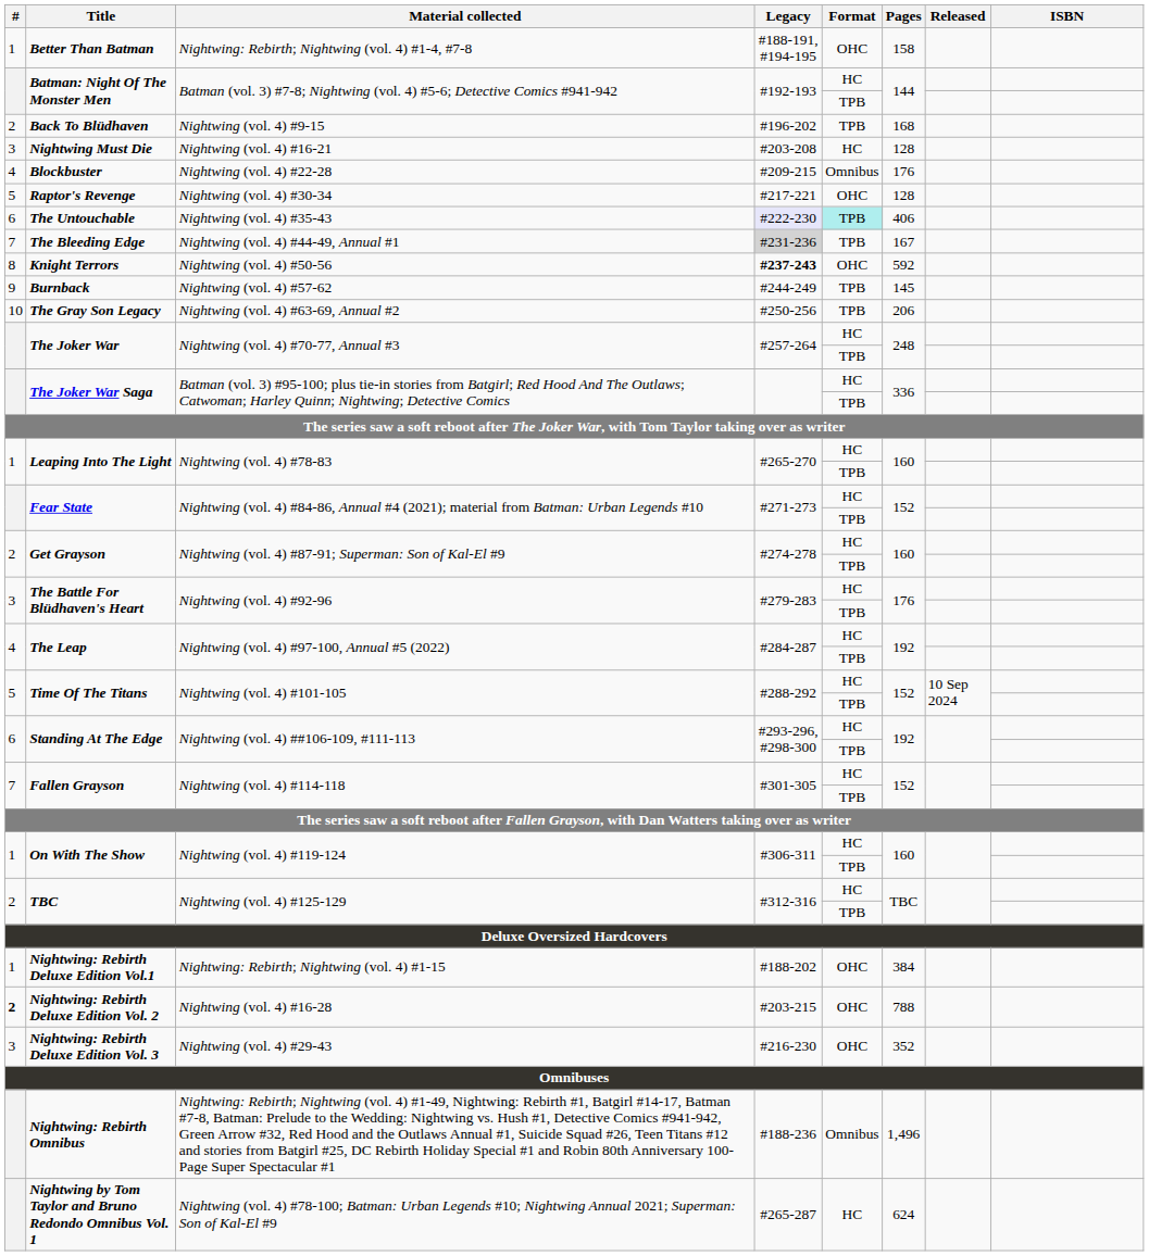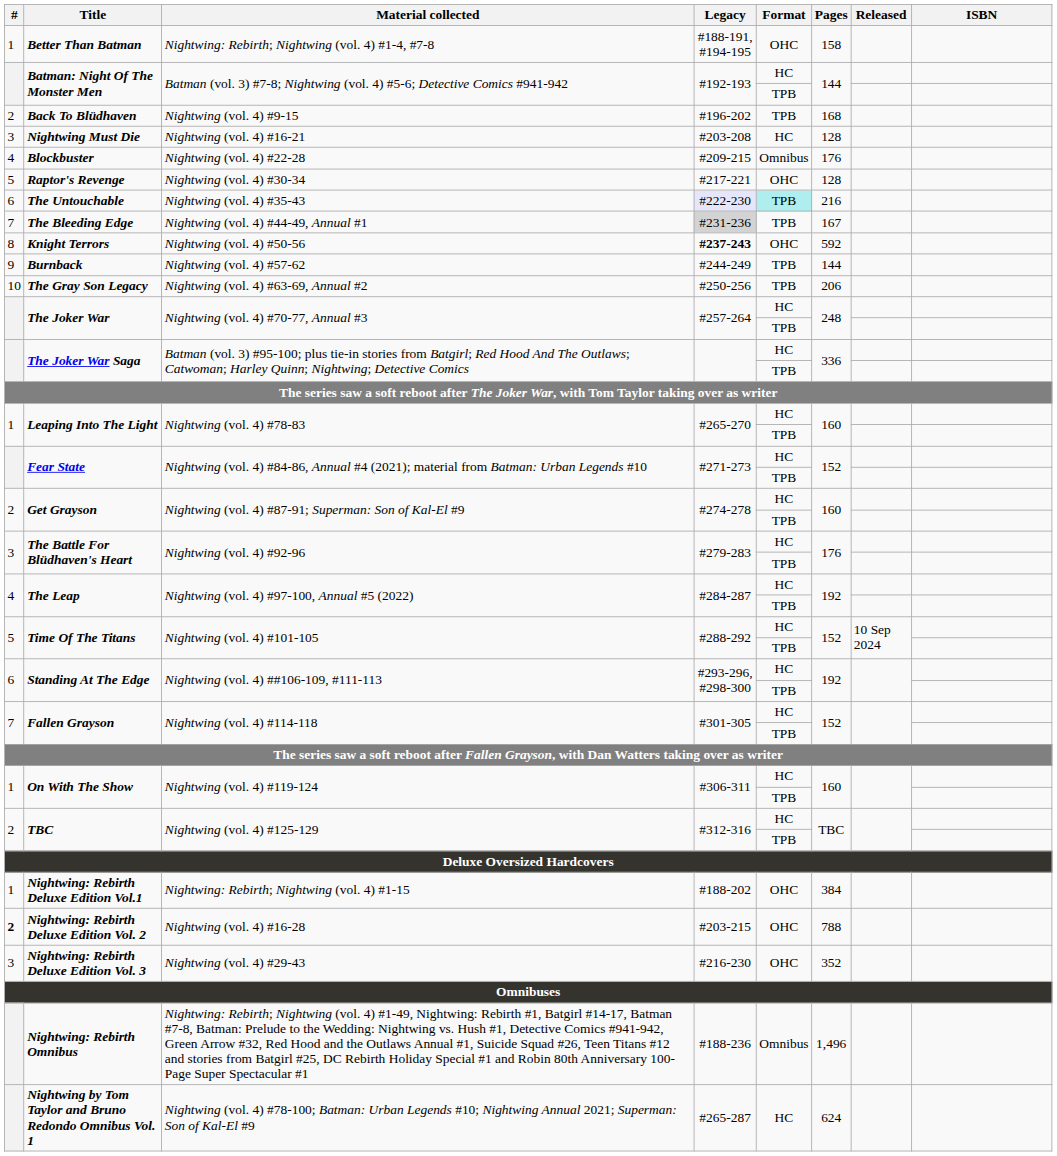 <table class="wikitable">
 <tr>
 <th>#</th>
 <th>Title</th>
 <th>Material collected</th>
 <th>Legacy</th>
 <th>Format</th>
 <th>Pages</th>
 <th>Released</th>
 <th style="width: 10em;">ISBN</th>
 </tr>
 <tr>
 <td>1</td>
 <td><strong><em>Better Than Batman</em></strong></td>
 <td><em>Nightwing: Rebirth</em>; <em>Nightwing</em> (vol. 4) #1-4, #7-8</td>
 <td style="text-align: center;">#188-191, #194-195</td>
 <td style="text-align: center;">OHC</td>
 <td style="text-align: center;">158</td>
 <td></td>
 <td></td>
 </tr>
 <tr>
 <th style="background-color: light grey;" rowspan=2></th>
 <td rowspan=2><strong><em>Batman: Night Of The Monster Men</em></strong></td>
 <td rowspan=2><em>Batman</em> (vol. 3) #7-8; <em>Nightwing</em> (vol. 4) #5-6; <em>Detective Comics</em> #941-942</td>
 <td rowspan=2 style="text-align: center;">#192-193</td>
 <td style="text-align: center;">HC</td>
 <td rowspan=2 style="text-align: center;">144</td>
 <td></td>
 <td></td>
 </tr>
 <tr>
 <td style="text-align: center;">TPB</td>
 <td></td>
 <td></td>
 </tr>
 <tr>
 <td>2</td>
 <td><strong><em>Back To Blüdhaven</em></strong></td>
 <td><em>Nightwing</em> (vol. 4) #9-15</td>
 <td style="text-align: center;">#196-202</td>
 <td style="text-align: center;">TPB</td>
 <td style="text-align: center;">168</td>
 <td></td>
 <td></td>
 </tr>
 <tr>
 <td>3</td>
 <td><strong><em>Nightwing Must Die</em></strong></td>
 <td><em>Nightwing</em> (vol. 4) #16-21</td>
 <td style="text-align: center;">#203-208</td>
 <td style="text-align: center;">HC</td>
 <td style="text-align: center;">128</td>
 <td></td>
 <td></td>
 </tr>
 <tr>
 <td>4</td>
 <td><strong><em>Blockbuster</em></strong></td>
 <td><em>Nightwing</em> (vol. 4) #22-28</td>
 <td style="text-align: center;">#209-215</td>
 <td style="text-align: center;">Omnibus</td>
 <td style="text-align: center;">176</td>
 <td></td>
 <td></td>
 </tr>
 <tr>
 <td>5</td>
 <td><strong><em>Raptor's Revenge</em></strong></td>
 <td><em>Nightwing</em> (vol. 4) #30-34</td>
 <td style="text-align: center;">#217-221</td>
 <td style="text-align: center;">OHC</td>
 <td style="text-align: center;">128</td>
 <td></td>
 <td></td>
 </tr>
 <tr>
 <td>6</td>
 <td><strong><em>The Untouchable</em></strong></td>
 <td><em>Nightwing</em> (vol. 4) #35-43</td>
 <td style="background: lavender; text-align: center;">#222-230</td>
 <td style="background: paleturquoise; text-align: center;">TPB</td>
-<td style="text-align: center;">406</td>
+<td style="text-align: center;">216</td>
 <td></td>
 <td></td>
 </tr>
 <tr>
 <td>7</td>
 <td><strong><em>The Bleeding Edge</em></strong></td>
 <td><em>Nightwing</em> (vol. 4) #44-49, <em>Annual</em> #1</td>
 <td style="background: lightgrey; text-align: center;">#231-236</td>
 <td style="text-align: center;">TPB</td>
 <td style="text-align: center;">167</td>
 <td></td>
 <td></td>
 </tr>
 <tr>
 <td>8</td>
 <td><strong><em>Knight Terrors</em></strong></td>
 <td><em>Nightwing</em> (vol. 4) #50-56</td>
 <td style="text-align: center;"><strong>#237-243</strong></td>
 <td style="text-align: center;">OHC</td>
 <td style="text-align: center;">592</td>
 <td></td>
 <td></td>
 </tr>
 <tr>
 <td>9</td>
 <td><strong><em>Burnback</em></strong></td>
 <td><em>Nightwing</em> (vol. 4) #57-62</td>
 <td style="text-align: center;">#244-249</td>
 <td style="text-align: center;">TPB</td>
-<td style="text-align: center;">145</td>
+<td style="text-align: center;">144</td>
 <td></td>
 <td></td>
 </tr>
 <tr>
 <td>10</td>
 <td><strong><em>The Gray Son Legacy</em></strong></td>
 <td><em>Nightwing</em> (vol. 4) #63-69, <em>Annual</em> #2</td>
 <td style="text-align: center;">#250-256</td>
 <td style="text-align: center;">TPB</td>
 <td style="text-align: center;">206</td>
 <td></td>
 <td></td>
 </tr>
 <tr>
 <th style="background-color: light grey;" rowspan=2></th>
 <td rowspan=2><strong><em>The Joker War</em></strong></td>
 <td rowspan=2><em>Nightwing</em> (vol. 4) #70-77, <em>Annual</em> #3</td>
 <td rowspan=2 style="text-align: center;">#257-264</td>
 <td style="text-align: center;">HC</td>
 <td rowspan=2 style="text-align: center;">248</td>
 <td></td>
 <td></td>
 </tr>
 <tr>
 <td style="text-align: center;">TPB</td>
 <td></td>
 <td></td>
 </tr>
 <tr>
 <th style="background-color: light grey;" rowspan=2></th>
 <td rowspan=2><strong><em><a href='#'>The Joker War</a> Saga</em></strong></td>
 <td rowspan=2><em>Batman</em> (vol. 3) #95-100; plus tie-in stories from <em>Batgirl</em>; <em>Red Hood And The Outlaws</em>; <em>Catwoman</em>; <em>Harley Quinn</em>; <em>Nightwing</em>; <em>Detective Comics</em></td>
 <td rowspan=2 style="text-align: center;"></td>
 <td style="text-align: center;">HC</td>
 <td rowspan=2 style="text-align: center;">336</td>
 <td></td>
 <td></td>
 </tr>
 <tr>
 <td style="text-align: center;">TPB</td>
 <td></td>
 <td></td>
 </tr>
 <tr>
 <td colspan=8 style="background-color: grey; color: white; text-align: center;"><strong>The series saw a soft reboot after <em>The Joker War</em>, with Tom Taylor taking over as writer</strong></td>
 </tr>
 <tr>
 <td rowspan=2>1</td>
 <td rowspan=2><strong><em>Leaping Into The Light</em></strong></td>
 <td rowspan=2><em>Nightwing</em> (vol. 4) #78-83</td>
 <td rowspan=2 style="text-align: center;">#265-270</td>
 <td style="text-align: center;">HC</td>
 <td rowspan=2 style="text-align: center;">160</td>
 <td></td>
 <td></td>
 </tr>
 <tr>
 <td style="text-align: center;">TPB</td>
 <td></td>
 <td></td>
 </tr>
 <tr>
 <th style="background-color: light grey;" rowspan=2></th>
 <td rowspan=2><strong><em><a href='#'>Fear State</a></em></strong></td>
 <td rowspan=2><em>Nightwing</em> (vol. 4) #84-86, <em>Annual</em> #4 (2021); material from <em>Batman: Urban Legends</em> #10</td>
 <td rowspan=2 style="text-align: center;">#271-273</td>
 <td style="text-align: center;">HC</td>
 <td rowspan=2 style="text-align: center;">152</td>
 <td></td>
 <td></td>
 </tr>
 <tr>
 <td style="text-align: center;">TPB</td>
 <td></td>
 <td></td>
 </tr>
 <tr>
 <td rowspan=2>2</td>
 <td rowspan=2><strong><em>Get Grayson</em></strong></td>
 <td rowspan=2><em>Nightwing</em> (vol. 4) #87-91; <em>Superman: Son of Kal-El</em> #9</td>
 <td rowspan=2 style="text-align: center;">#274-278</td>
 <td style="text-align: center;">HC</td>
 <td rowspan=2 style="text-align: center;">160</td>
 <td></td>
 <td></td>
 </tr>
 <tr>
 <td style="text-align: center;">TPB</td>
 <td></td>
 <td></td>
 </tr>
 <tr>
 <td rowspan=2>3</td>
 <td rowspan=2><strong><em>The Battle For Blüdhaven's Heart</em></strong></td>
 <td rowspan=2><em>Nightwing</em> (vol. 4) #92-96</td>
 <td rowspan=2 style="text-align: center;">#279-283</td>
 <td style="text-align: center;">HC</td>
 <td rowspan=2 style="text-align: center;">176</td>
 <td></td>
 <td></td>
 </tr>
 <tr>
 <td style="text-align: center;">TPB</td>
 <td></td>
 <td></td>
 </tr>
 <tr>
 <td rowspan=2>4</td>
 <td rowspan=2><strong><em>The Leap</em></strong></td>
 <td rowspan=2><em>Nightwing</em> (vol. 4) #97-100, <em>Annual</em> #5 (2022)</td>
 <td rowspan=2 style="text-align: center;">#284-287</td>
 <td style="text-align: center;">HC</td>
 <td rowspan=2 style="text-align: center;">192</td>
 <td></td>
 <td></td>
 </tr>
 <tr>
 <td style="text-align: center;">TPB</td>
 <td></td>
 <td></td>
 </tr>
 <tr>
 <td rowspan=2>5</td>
 <td rowspan=2><strong><em>Time Of The Titans</em></strong></td>
 <td rowspan=2><em>Nightwing</em> (vol. 4) #101-105</td>
 <td rowspan=2 style="text-align: center;">#288-292</td>
 <td style="text-align: center;">HC</td>
 <td rowspan=2 style="text-align: center;">152</td>
 <td rowspan=2>10 Sep 2024</td>
 <td></td>
 </tr>
 <tr>
 <td style="text-align: center;">TPB</td>
 <td></td>
 </tr>
 <tr>
 <td rowspan=2>6</td>
 <td rowspan=2><strong><em>Standing At The Edge</em></strong></td>
 <td rowspan=2><em>Nightwing</em> (vol. 4) ##106-109, #111-113</td>
 <td rowspan=2 style="text-align: center;">#293-296, #298-300</td>
 <td style="text-align: center;">HC</td>
 <td rowspan=2 style="text-align: center;">192</td>
 <td rowspan=2></td>
 <td></td>
 </tr>
 <tr>
 <td style="text-align: center;">TPB</td>
 <td></td>
 </tr>
 <tr>
 <td rowspan=2>7</td>
 <td rowspan=2><strong><em>Fallen Grayson</em></strong></td>
 <td rowspan=2><em>Nightwing</em> (vol. 4) #114-118</td>
 <td rowspan=2 style="text-align: center;">#301-305</td>
 <td style="text-align: center;">HC</td>
 <td rowspan=2 style="text-align: center;">152</td>
 <td rowspan=2></td>
 <td></td>
 </tr>
 <tr>
 <td style="text-align: center;">TPB</td>
 <td></td>
 </tr>
 <tr>
 <td colspan=8 style="background-color: grey; color: white; text-align: center;"><strong>The series saw a soft reboot after <em>Fallen Grayson</em>, with Dan Watters taking over as writer</strong></td>
 </tr>
 <tr>
 <td rowspan=2>1</td>
 <td rowspan=2><strong><em>On With The Show</em></strong></td>
 <td rowspan=2><em>Nightwing</em> (vol. 4) #119-124</td>
 <td rowspan=2 style="text-align: center;">#306-311</td>
 <td style="text-align: center;">HC</td>
 <td rowspan=2 style="text-align: center;">160</td>
 <td rowspan=2></td>
 <td></td>
 </tr>
 <tr>
 <td style="text-align: center;">TPB</td>
 <td></td>
 </tr>
 <tr>
 <td rowspan=2>2</td>
 <td rowspan=2><strong><em>TBC</em></strong></td>
 <td rowspan=2><em>Nightwing</em> (vol. 4) #125-129</td>
 <td rowspan=2 style="text-align: center;">#312-316</td>
 <td style="text-align: center;">HC</td>
 <td rowspan=2 style="text-align: center;">TBC</td>
 <td rowspan=2></td>
 <td></td>
 </tr>
 <tr>
 <td style="text-align: center;">TPB</td>
 <td></td>
 </tr>
 <tr>
 <th colspan=8 style="background-color: #35332D; color: white;">Deluxe Oversized Hardcovers</th>
 </tr>
 <tr>
 <td>1</td>
 <td><strong><em>Nightwing: Rebirth Deluxe Edition Vol.1</em></strong></td>
 <td><em>Nightwing: Rebirth</em>; <em>Nightwing</em> (vol. 4) #1-15</td>
 <td style="text-align: center;">#188-202</td>
 <td style="text-align: center;">OHC</td>
 <td style="text-align: center;">384</td>
 <td></td>
 <td></td>
 </tr>
 <tr>
 <td><strong>2</strong></td>
 <td><strong><em>Nightwing: Rebirth Deluxe Edition Vol. 2</em></strong></td>
 <td><em>Nightwing</em> (vol. 4) #16-28</td>
 <td style="text-align: center;">#203-215</td>
 <td style="text-align: center;">OHC</td>
 <td style="text-align: center;">788</td>
 <td></td>
 <td></td>
 </tr>
 <tr>
 <td>3</td>
 <td><strong><em>Nightwing: Rebirth Deluxe Edition Vol. 3</em></strong></td>
 <td><em>Nightwing</em> (vol. 4) #29-43</td>
 <td style="text-align: center;">#216-230</td>
 <td style="text-align: center;">OHC</td>
 <td style="text-align: center;">352</td>
 <td></td>
 <td></td>
 </tr>
 <tr>
 <th colspan=8 style="background-color: #35332D; color: white;">Omnibuses</th>
 </tr>
 <tr>
 <th style="background-color: light grey;"></th>
 <td><strong><em>Nightwing: Rebirth Omnibus</em></strong></td>
 <td><em>Nightwing: Rebirth</em>; <em>Nightwing</em> (vol. 4) #1-49, Nightwing: Rebirth #1, Batgirl #14-17, Batman #7-8, Batman: Prelude to the Wedding: Nightwing vs. Hush #1, Detective Comics #941-942, Green Arrow #32, Red Hood and the Outlaws Annual #1, Suicide Squad #26, Teen Titans #12 and stories from Batgirl #25, DC Rebirth Holiday Special #1 and Robin 80th Anniversary 100-Page Super Spectacular #1</td>
 <td style="text-align: center;">#188-236</td>
 <td style="text-align: center;">Omnibus</td>
 <td style="text-align: center;">1,496</td>
 <td></td>
 <td></td>
 </tr>
 <tr>
 <th style="background-color: light grey;"></th>
 <td><strong><em>Nightwing by Tom Taylor and Bruno Redondo Omnibus Vol. 1</em></strong></td>
 <td><em>Nightwing</em> (vol. 4) #78-100; <em>Batman: Urban Legends</em> #10; <em>Nightwing Annual</em> 2021; <em>Superman: Son of Kal-El</em> #9</td>
 <td style="text-align: center;">#265-287</td>
 <td style="text-align: center;">HC</td>
 <td style="text-align: center;">624</td>
 <td></td>
 <td></td>
 </tr>
 </table>
